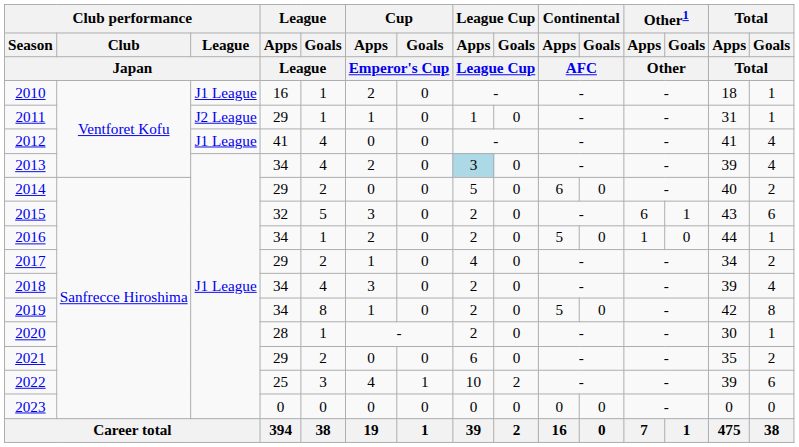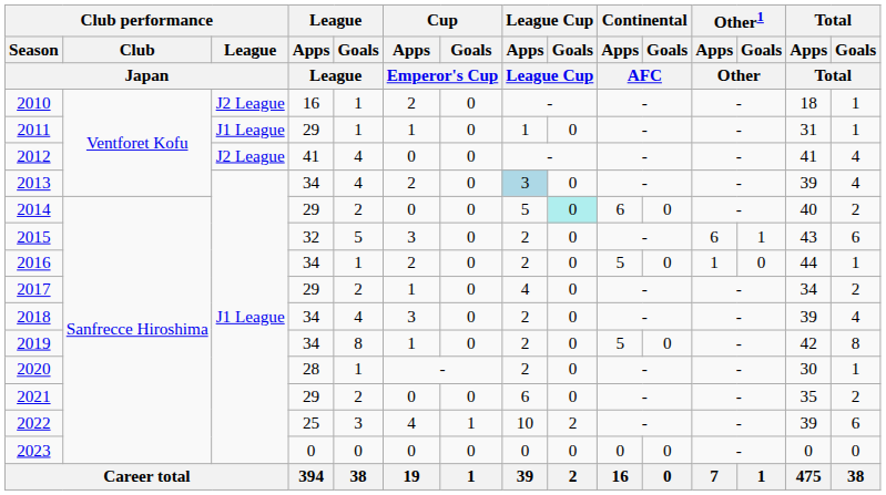 <table class="wikitable" style="text-align:center">
 <tr>
 <th colspan=3>Club performance</th>
 <th colspan=2>League</th>
 <th colspan=2>Cup</th>
 <th colspan=2>League Cup</th>
 <th colspan=2>Continental</th>
 <th colspan=2>Other<sup><a href='#'>1</a></sup></th>
 <th colspan=2>Total</th>
 </tr>
 <tr>
 <th>Season</th>
 <th>Club</th>
 <th>League</th>
 <th>Apps</th>
 <th>Goals</th>
 <th>Apps</th>
 <th>Goals</th>
 <th>Apps</th>
 <th>Goals</th>
 <th>Apps</th>
 <th>Goals</th>
 <th>Apps</th>
 <th>Goals</th>
 <th>Apps</th>
 <th>Goals</th>
 </tr>
 <tr>
 <th colspan=3>Japan</th>
 <th colspan=2>League</th>
 <th colspan=2><a href='#'>Emperor's Cup</a></th>
 <th colspan=2><a href='#'>League Cup</a></th>
 <th colspan=2><a href='#'>AFC</a></th>
 <th colspan=2>Other</th>
 <th colspan=2>Total</th>
 </tr>
 <tr>
 <td><a href='#'>2010</a></td>
 <td rowspan="4"><a href='#'>Ventforet Kofu</a></td>
-<td><a href='#'>J1 League</a></td>
+<td><a href='#'>J2 League</a></td>
 <td>16</td>
 <td>1</td>
 <td>2</td>
 <td>0</td>
 <td colspan="2">-</td>
 <td colspan="2">-</td>
 <td colspan="2">-</td>
 <td>18</td>
 <td>1</td>
 </tr>
 <tr>
 <td><a href='#'>2011</a></td>
-<td><a href='#'>J2 League</a></td>
+<td><a href='#'>J1 League</a></td>
 <td>29</td>
 <td>1</td>
 <td>1</td>
 <td>0</td>
 <td>1</td>
 <td>0</td>
 <td colspan="2">-</td>
 <td colspan="2">-</td>
 <td>31</td>
 <td>1</td>
 </tr>
 <tr>
 <td><a href='#'>2012</a></td>
-<td><a href='#'>J1 League</a></td>
+<td><a href='#'>J2 League</a></td>
 <td>41</td>
 <td>4</td>
 <td>0</td>
 <td>0</td>
 <td colspan="2">-</td>
 <td colspan="2">-</td>
 <td colspan="2">-</td>
 <td>41</td>
 <td>4</td>
 </tr>
 <tr>
 <td><a href='#'>2013</a></td>
 <td rowspan="11"><a href='#'>J1 League</a></td>
 <td>34</td>
 <td>4</td>
 <td>2</td>
 <td>0</td>
 <td style="background: lightblue;">3</td>
 <td>0</td>
 <td colspan="2">-</td>
 <td colspan="2">-</td>
 <td>39</td>
 <td>4</td>
 </tr>
 <tr>
 <td><a href='#'>2014</a></td>
 <td rowspan="10"><a href='#'>Sanfrecce Hiroshima</a></td>
 <td>29</td>
 <td>2</td>
 <td>0</td>
 <td>0</td>
 <td>5</td>
-<td>0</td>
+<td style="background: paleturquoise;">0</td>
 <td>6</td>
 <td>0</td>
 <td colspan="2">-</td>
 <td>40</td>
 <td>2</td>
 </tr>
 <tr>
 <td><a href='#'>2015</a></td>
 <td>32</td>
 <td>5</td>
 <td>3</td>
 <td>0</td>
 <td>2</td>
 <td>0</td>
 <td colspan="2">-</td>
 <td>6</td>
 <td>1</td>
 <td>43</td>
 <td>6</td>
 </tr>
 <tr>
 <td><a href='#'>2016</a></td>
 <td>34</td>
 <td>1</td>
 <td>2</td>
 <td>0</td>
 <td>2</td>
 <td>0</td>
 <td>5</td>
 <td>0</td>
 <td>1</td>
 <td>0</td>
 <td>44</td>
 <td>1</td>
 </tr>
 <tr>
 <td><a href='#'>2017</a></td>
 <td>29</td>
 <td>2</td>
 <td>1</td>
 <td>0</td>
 <td>4</td>
 <td>0</td>
 <td colspan="2">-</td>
 <td colspan="2">-</td>
 <td>34</td>
 <td>2</td>
 </tr>
 <tr>
 <td><a href='#'>2018</a></td>
 <td>34</td>
 <td>4</td>
 <td>3</td>
 <td>0</td>
 <td>2</td>
 <td>0</td>
 <td colspan="2">-</td>
 <td colspan="2">-</td>
 <td>39</td>
 <td>4</td>
 </tr>
 <tr>
 <td><a href='#'>2019</a></td>
 <td>34</td>
 <td>8</td>
 <td>1</td>
 <td>0</td>
 <td>2</td>
 <td>0</td>
 <td>5</td>
 <td>0</td>
 <td colspan=2>-</td>
 <td>42</td>
 <td>8</td>
 </tr>
 <tr>
 <td><a href='#'>2020</a></td>
 <td>28</td>
 <td>1</td>
 <td colspan="2">-</td>
 <td>2</td>
 <td>0</td>
 <td colspan="2">-</td>
 <td colspan="2">-</td>
 <td>30</td>
 <td>1</td>
 </tr>
 <tr>
 <td><a href='#'>2021</a></td>
 <td>29</td>
 <td>2</td>
 <td>0</td>
 <td>0</td>
 <td>6</td>
 <td>0</td>
 <td colspan="2">-</td>
 <td colspan="2">-</td>
 <td>35</td>
 <td>2</td>
 </tr>
 <tr>
 <td><a href='#'>2022</a></td>
 <td>25</td>
 <td>3</td>
 <td>4</td>
 <td>1</td>
 <td>10</td>
 <td>2</td>
 <td colspan="2">-</td>
 <td colspan="2">-</td>
 <td>39</td>
 <td>6</td>
 </tr>
 <tr>
 <td><a href='#'>2023</a></td>
 <td>0</td>
 <td>0</td>
 <td>0</td>
 <td>0</td>
 <td>0</td>
 <td>0</td>
 <td>0</td>
 <td>0</td>
 <td colspan="2">-</td>
 <td>0</td>
 <td>0</td>
 </tr>
 <tr>
 <th colspan=3>Career total</th>
 <th>394</th>
 <th>38</th>
 <th>19</th>
 <th>1</th>
 <th>39</th>
 <th>2</th>
 <th>16</th>
 <th>0</th>
 <th>7</th>
 <th>1</th>
 <th>475</th>
 <th>38</th>
 </tr>
 </table>
